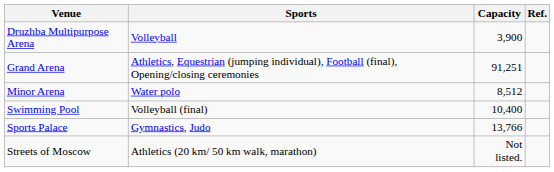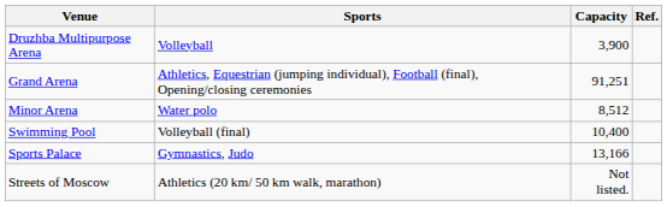 <table class="wikitable sortable" width=780px>
 <tr>
 <th>Venue</th>
 <th>Sports</th>
 <th>Capacity</th>
 <th class="unsortable">Ref.</th>
 </tr>
 <tr>
 <td><a href='#'>Druzhba Multipurpose Arena</a></td>
 <td><a href='#'>Volleyball</a></td>
 <td align="right">3,900</td>
 <td align=center></td>
 </tr>
 <tr>
 <td><a href='#'>Grand Arena</a></td>
 <td><a href='#'>Athletics</a>, <a href='#'>Equestrian</a> (jumping individual), <a href='#'>Football</a> (final), Opening/closing ceremonies</td>
 <td align="right">91,251</td>
 <td align=center></td>
 </tr>
 <tr>
 <td><a href='#'>Minor Arena</a></td>
 <td><a href='#'>Water polo</a></td>
 <td align="right">8,512</td>
 <td align=center></td>
 </tr>
 <tr>
 <td><a href='#'>Swimming Pool</a></td>
 <td>Volleyball (final)</td>
 <td align="right">10,400</td>
 <td align=center></td>
 </tr>
 <tr>
 <td><a href='#'>Sports Palace</a></td>
 <td><a href='#'>Gymnastics</a>, <a href='#'>Judo</a></td>
-<td align="right">13,766</td>
+<td align="right">13,166</td>
 <td align=center></td>
 </tr>
 <tr>
 <td>Streets of Moscow</td>
 <td>Athletics (20 km/ 50 km walk, marathon)</td>
 <td align="right">Not listed.</td>
 <td align=center></td>
 </tr>
 </table>
